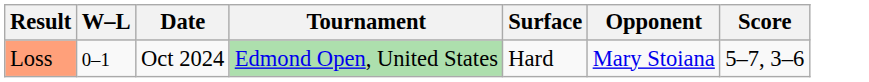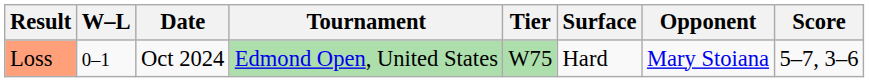 <table class="sortable wikitable">
 <tr>
 <th>Result</th>
 <th class="unsortable">W–L</th>
 <th>Date</th>
 <th>Tournament</th>
+<th>Tier</th>
 <th>Surface</th>
 <th>Opponent</th>
 <th class="unsortable">Score</th>
 </tr>
 <tr>
 <td style="background:#ffa07a;">Loss</td>
 <td><small>0–1</small></td>
 <td>Oct 2024</td>
 <td style="background:#addfad;"><a href='#'>Edmond Open</a>, United States</td>
+<td style="background:#addfad;">W75</td>
 <td>Hard</td>
 <td> <a href='#'>Mary Stoiana</a></td>
 <td>5–7, 3–6</td>
 </tr>
 </table>
